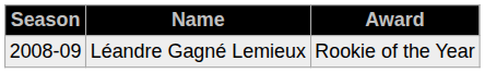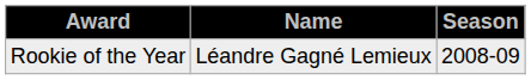 <table class="wikitable">
 <tr align="center" style="color: #C0C0C0" bgcolor="#000000">
+<td><strong> Award </strong></td>
+<td><strong> Name </strong></td>
 <td><strong>Season</strong></td>
-<td><strong> Name </strong></td>
-<td><strong> Award </strong></td>
 </tr>
 <tr align="left" bgcolor="#eeeeee">
+<td>Rookie of the Year</td>
+<td>Léandre Gagné Lemieux</td>
 <td>2008-09</td>
-<td>Léandre Gagné Lemieux</td>
-<td>Rookie of the Year</td>
 </tr>
 </table>
